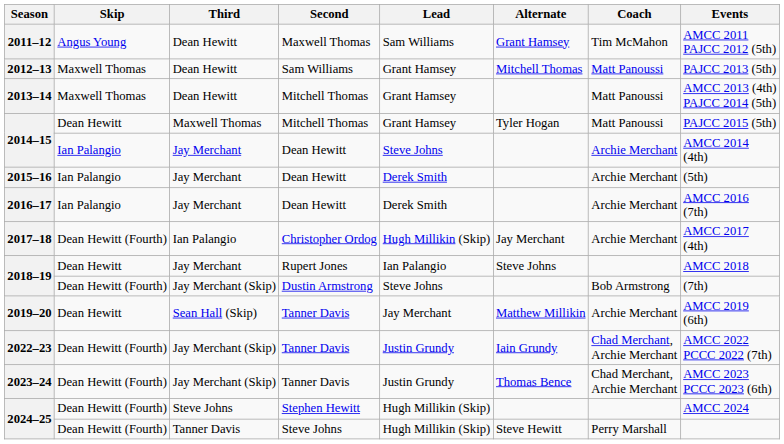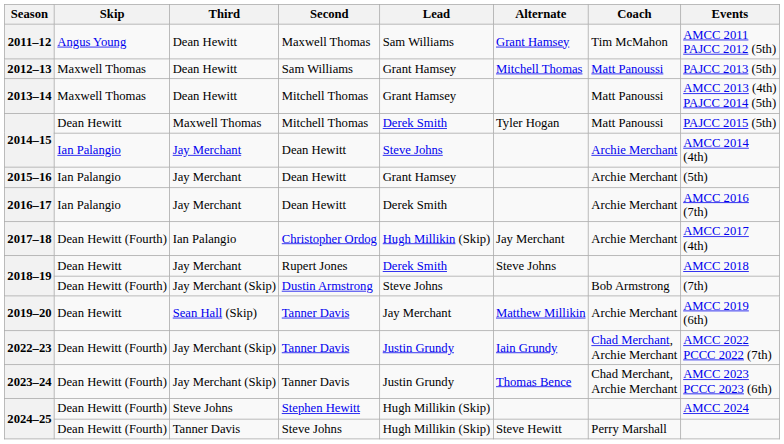 <table class="wikitable">
 <tr>
 <th scope="col">Season</th>
 <th scope="col">Skip</th>
 <th scope="col">Third</th>
 <th scope="col">Second</th>
 <th scope="col">Lead</th>
 <th scope="col">Alternate</th>
 <th scope="col">Coach</th>
 <th scope="col">Events</th>
 </tr>
 <tr>
 <th scope="row">2011–12</th>
 <td><a href='#'>Angus Young</a></td>
 <td>Dean Hewitt</td>
 <td>Maxwell Thomas</td>
 <td>Sam Williams</td>
 <td><a href='#'>Grant Hamsey</a></td>
 <td>Tim McMahon</td>
 <td><a href='#'>AMCC 2011</a>  <br> <a href='#'>PAJCC 2012</a> (5th)</td>
 </tr>
 <tr>
 <th scope="row">2012–13</th>
 <td>Maxwell Thomas</td>
 <td>Dean Hewitt</td>
 <td>Sam Williams</td>
 <td>Grant Hamsey</td>
 <td><a href='#'>Mitchell Thomas</a></td>
 <td><a href='#'>Matt Panoussi</a></td>
 <td><a href='#'>PAJCC 2013</a> (5th)</td>
 </tr>
 <tr>
 <th scope="row">2013–14</th>
 <td>Maxwell Thomas</td>
 <td>Dean Hewitt</td>
 <td>Mitchell Thomas</td>
 <td>Grant Hamsey</td>
 <td></td>
 <td>Matt Panoussi</td>
 <td><a href='#'>AMCC 2013</a> (4th) <br> <a href='#'>PAJCC 2014</a> (5th)</td>
 </tr>
 <tr>
 <th scope="row" rowspan=2>2014–15</th>
 <td>Dean Hewitt</td>
 <td>Maxwell Thomas</td>
 <td>Mitchell Thomas</td>
-<td>Grant Hamsey</td>
+<td><a href='#'>Derek Smith</a></td>
 <td>Tyler Hogan</td>
 <td>Matt Panoussi</td>
 <td><a href='#'>PAJCC 2015</a> (5th)</td>
 </tr>
 <tr>
 <td><a href='#'>Ian Palangio</a></td>
 <td><a href='#'>Jay Merchant</a></td>
 <td>Dean Hewitt</td>
 <td><a href='#'>Steve Johns</a></td>
 <td></td>
 <td><a href='#'>Archie Merchant</a></td>
 <td><a href='#'>AMCC 2014</a>  <br>  (4th)</td>
 </tr>
 <tr>
 <th scope="row">2015–16</th>
 <td>Ian Palangio</td>
 <td>Jay Merchant</td>
 <td>Dean Hewitt</td>
-<td><a href='#'>Derek Smith</a></td>
+<td>Grant Hamsey</td>
 <td></td>
 <td>Archie Merchant</td>
 <td> (5th)</td>
 </tr>
 <tr>
 <th scope="row">2016–17</th>
 <td>Ian Palangio</td>
 <td>Jay Merchant</td>
 <td>Dean Hewitt</td>
 <td>Derek Smith</td>
 <td></td>
 <td>Archie Merchant</td>
 <td><a href='#'>AMCC 2016</a>  <br>  (7th)</td>
 </tr>
 <tr>
 <th scope="row">2017–18</th>
 <td>Dean Hewitt (Fourth)</td>
 <td>Ian Palangio</td>
 <td><a href='#'>Christopher Ordog</a></td>
 <td><a href='#'>Hugh Millikin</a> (Skip)</td>
 <td>Jay Merchant</td>
 <td>Archie Merchant</td>
 <td><a href='#'>AMCC 2017</a>  <br>  (4th)</td>
 </tr>
 <tr>
 <th scope="row" rowspan=2>2018–19</th>
 <td>Dean Hewitt</td>
 <td>Jay Merchant</td>
 <td>Rupert Jones</td>
-<td>Ian Palangio</td>
+<td><a href='#'>Derek Smith</a></td>
 <td>Steve Johns</td>
 <td></td>
 <td><a href='#'>AMCC 2018</a> </td>
 </tr>
 <tr>
 <td>Dean Hewitt (Fourth)</td>
 <td>Jay Merchant (Skip)</td>
 <td><a href='#'>Dustin Armstrong</a></td>
 <td>Steve Johns</td>
 <td></td>
 <td>Bob Armstrong</td>
 <td> (7th)</td>
 </tr>
 <tr>
 <th scope="row">2019–20</th>
 <td>Dean Hewitt</td>
 <td><a href='#'>Sean Hall</a> (Skip)</td>
 <td><a href='#'>Tanner Davis</a></td>
 <td>Jay Merchant</td>
 <td><a href='#'>Matthew Millikin</a></td>
 <td>Archie Merchant</td>
 <td><a href='#'>AMCC 2019</a>  <br>  (6th)</td>
 </tr>
 <tr>
 <th scope="row">2022–23</th>
 <td>Dean Hewitt (Fourth)</td>
 <td>Jay Merchant (Skip)</td>
 <td><a href='#'>Tanner Davis</a></td>
 <td><a href='#'>Justin Grundy</a></td>
 <td><a href='#'>Iain Grundy</a></td>
 <td><a href='#'>Chad Merchant</a>,<br>Archie Merchant</td>
 <td><a href='#'>AMCC 2022</a>  <br> <a href='#'>PCCC 2022</a> (7th)</td>
 </tr>
 <tr>
 <th scope="row">2023–24</th>
 <td>Dean Hewitt (Fourth)</td>
 <td>Jay Merchant (Skip)</td>
 <td>Tanner Davis</td>
 <td>Justin Grundy</td>
 <td><a href='#'>Thomas Bence</a></td>
 <td>Chad Merchant,<br>Archie Merchant</td>
 <td><a href='#'>AMCC 2023</a>  <br> <a href='#'>PCCC 2023</a> (6th)</td>
 </tr>
 <tr>
 <th scope="row" rowspan=2>2024–25</th>
 <td>Dean Hewitt (Fourth)</td>
 <td>Steve Johns</td>
 <td><a href='#'>Stephen Hewitt</a></td>
 <td>Hugh Millikin (Skip)</td>
 <td></td>
 <td></td>
 <td><a href='#'>AMCC 2024</a> </td>
 </tr>
 <tr>
 <td>Dean Hewitt (Fourth)</td>
 <td>Tanner Davis</td>
 <td>Steve Johns</td>
 <td>Hugh Millikin (Skip)</td>
 <td>Steve Hewitt</td>
 <td>Perry Marshall</td>
 <td></td>
 </tr>
 </table>
